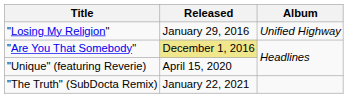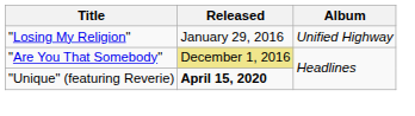 <table class="wikitable">
 <tr>
 <th>Title</th>
 <th>Released</th>
 <th>Album</th>
 </tr>
 <tr>
 <td>"<a href='#'>Losing My Religion</a>"</td>
 <td>January 29, 2016</td>
 <td><em>Unified Highway</em></td>
 </tr>
 <tr>
 <td>"<a href='#'>Are You That Somebody</a>"</td>
 <td style="background: khaki;">December 1, 2016</td>
 <td rowspan="2"><em>Headlines</em></td>
 </tr>
 <tr>
 <td>"Unique" (featuring Reverie)</td>
-<td>April 15, 2020</td>
-</tr>
-<tr>
-<td>"The Truth" (SubDocta Remix)</td>
-<td>January 22, 2021</td>
-<td></td>
+<td><strong>April 15, 2020</strong></td>
 </tr>
 </table>
